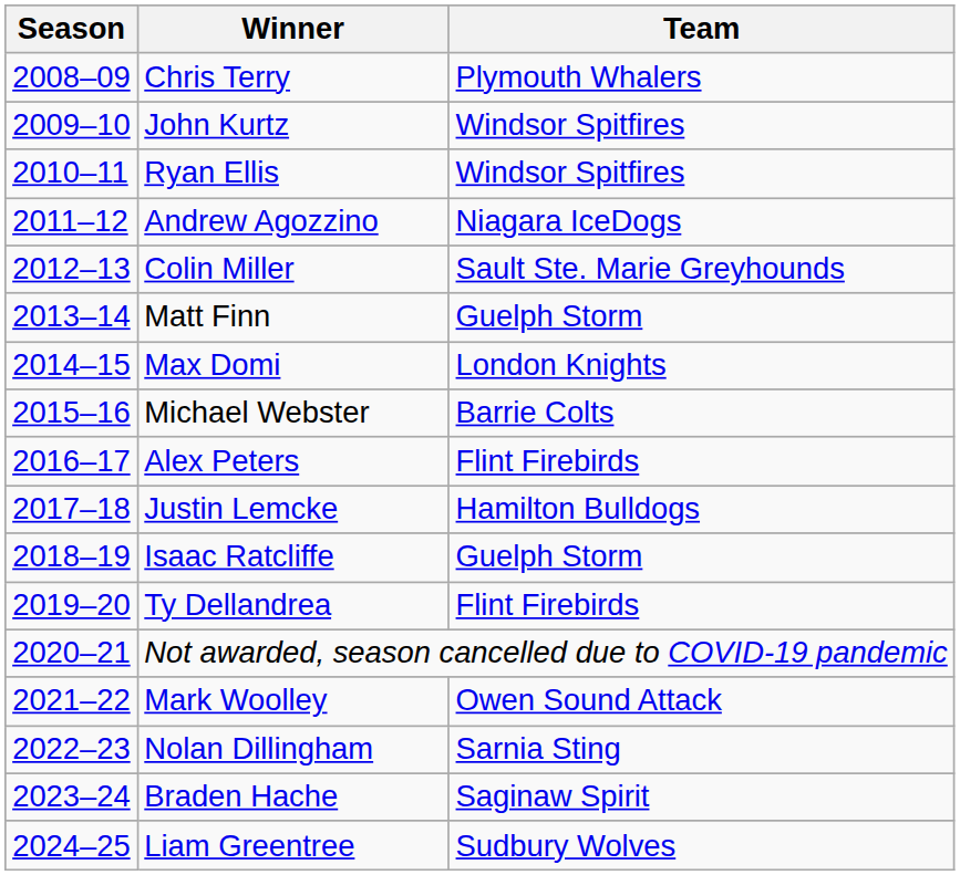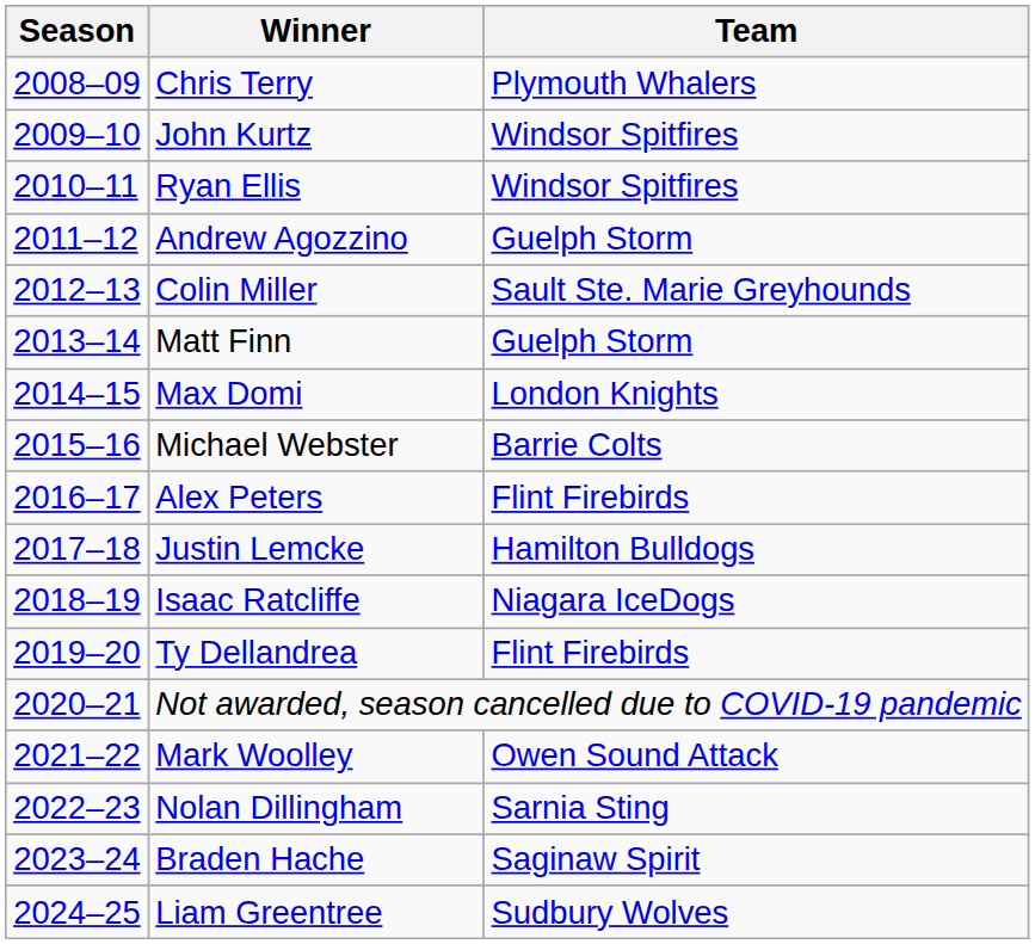 <table class="wikitable sortable">
 <tr>
 <th>Season</th>
 <th>Winner</th>
 <th>Team</th>
 </tr>
 <tr>
 <td><a href='#'>2008–09</a></td>
 <td><a href='#'>Chris Terry</a></td>
 <td><a href='#'>Plymouth Whalers</a></td>
 </tr>
 <tr>
 <td><a href='#'>2009–10</a></td>
 <td><a href='#'>John Kurtz</a></td>
 <td><a href='#'>Windsor Spitfires</a></td>
 </tr>
 <tr>
 <td><a href='#'>2010–11</a></td>
 <td><a href='#'>Ryan Ellis</a></td>
 <td><a href='#'>Windsor Spitfires</a></td>
 </tr>
 <tr>
 <td><a href='#'>2011–12</a></td>
 <td><a href='#'>Andrew Agozzino</a></td>
-<td><a href='#'>Niagara IceDogs</a></td>
+<td><a href='#'>Guelph Storm</a></td>
 </tr>
 <tr>
 <td><a href='#'>2012–13</a></td>
 <td><a href='#'>Colin Miller</a></td>
 <td><a href='#'>Sault Ste. Marie Greyhounds</a></td>
 </tr>
 <tr>
 <td><a href='#'>2013–14</a></td>
 <td>Matt Finn</td>
 <td><a href='#'>Guelph Storm</a></td>
 </tr>
 <tr>
 <td><a href='#'>2014–15</a></td>
 <td><a href='#'>Max Domi</a></td>
 <td><a href='#'>London Knights</a></td>
 </tr>
 <tr>
 <td><a href='#'>2015–16</a></td>
 <td>Michael Webster</td>
 <td><a href='#'>Barrie Colts</a></td>
 </tr>
 <tr>
 <td><a href='#'>2016–17</a></td>
 <td><a href='#'>Alex Peters</a></td>
 <td><a href='#'>Flint Firebirds</a></td>
 </tr>
 <tr>
 <td><a href='#'>2017–18</a></td>
 <td><a href='#'>Justin Lemcke</a></td>
 <td><a href='#'>Hamilton Bulldogs</a></td>
 </tr>
 <tr>
 <td><a href='#'>2018–19</a></td>
 <td><a href='#'>Isaac Ratcliffe</a></td>
-<td><a href='#'>Guelph Storm</a></td>
+<td><a href='#'>Niagara IceDogs</a></td>
 </tr>
 <tr>
 <td><a href='#'>2019–20</a></td>
 <td><a href='#'>Ty Dellandrea</a></td>
 <td><a href='#'>Flint Firebirds</a></td>
 </tr>
 <tr>
 <td><a href='#'>2020–21</a></td>
 <td colspan=2 align=center><em>Not awarded, season cancelled due to <a href='#'>COVID-19 pandemic</a></em></td>
 </tr>
 <tr>
 <td><a href='#'>2021–22</a></td>
 <td><a href='#'>Mark Woolley</a></td>
 <td><a href='#'>Owen Sound Attack</a></td>
 </tr>
 <tr>
 <td><a href='#'>2022–23</a></td>
 <td><a href='#'>Nolan Dillingham</a></td>
 <td><a href='#'>Sarnia Sting</a></td>
 </tr>
 <tr>
 <td><a href='#'>2023–24</a></td>
 <td><a href='#'>Braden Hache</a></td>
 <td><a href='#'>Saginaw Spirit</a></td>
 </tr>
 <tr>
 <td><a href='#'>2024–25</a></td>
 <td><a href='#'>Liam Greentree</a></td>
 <td><a href='#'>Sudbury Wolves</a></td>
 </tr>
 </table>
